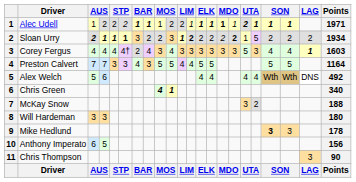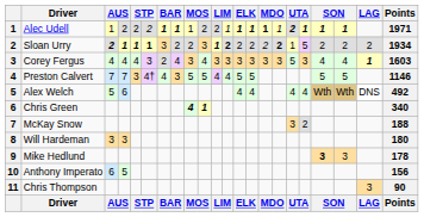 <table class="wikitable" style="font-size:85%; text-align:center">
 <tr valign="top">
 <th valign=middle></th>
 <th valign=middle>Driver</th>
 <th colspan=2><a href='#'>AUS</a></th>
 <th colspan=2><a href='#'>STP</a></th>
 <th colspan=2><a href='#'>BAR</a></th>
 <th colspan=2><a href='#'>MOS</a></th>
 <th colspan=2><a href='#'>LIM</a></th>
 <th colspan=2><a href='#'>ELK</a></th>
 <th colspan=2><a href='#'>MDO</a></th>
 <th colspan=2><a href='#'>UTA</a></th>
 <th colspan=2><a href='#'>SON</a></th>
 <th><a href='#'>LAG</a></th>
 <th valign=middle>Points</th>
 </tr>
 <tr>
 <th>1</th>
 <td align=left> <a href='#'>Alec Udell</a></td>
 <td style="background:#FFFFBF;">1</td>
 <td style="background:#DFDFDF;">2</td>
 <td style="background:#DFDFDF;">2</td>
 <td style="background:#DFDFDF;"><em>2</em></td>
 <td style="background:#FFFFBF;"><strong><em>1</em></strong></td>
 <td style="background:#FFFFBF;"><strong><em>1</em></strong></td>
 <td style="background:#FFFFBF;">1</td>
 <td style="background:#DFDFDF;">2</td>
 <td style="background:#DFDFDF;">2</td>
 <td style="background:#FFFFBF;"><em>1</em></td>
 <td style="background:#FFFFBF;"><strong><em>1</em></strong></td>
 <td style="background:#FFFFBF;"><strong><em>1</em></strong></td>
 <td style="background:#FFFFBF;"><strong>1</strong></td>
 <td style="background:#FFFFBF;"><em>1</em></td>
 <td style="background:#DFDFDF;"><strong><em>2</em></strong></td>
 <td style="background:#FFFFBF;"><strong><em>1</em></strong></td>
 <td style="background:#FFFFBF;"><strong><em>1</em></strong></td>
 <td style="background:#FFFFBF;"><strong><em>1</em></strong></td>
 <td></td>
 <th>1971</th>
 </tr>
 <tr>
 <th>2</th>
 <td align=left> Sloan Urry</td>
 <td style="background:#DFDFDF;"><strong><em>2</em></strong></td>
 <td style="background:#FFFFBF;"><strong><em>1</em></strong></td>
 <td style="background:#FFFFBF;"><strong><em>1</em></strong></td>
 <td style="background:#FFFFBF;"><strong>1</strong></td>
 <td style="background:#FFDF9F;">3</td>
 <td style="background:#DFDFDF;">2</td>
 <td style="background:#DFDFDF;">2</td>
 <td style="background:#FFDF9F;">3</td>
 <td style="background:#FFFFBF;"><strong><em>1</em></strong></td>
 <td style="background:#DFDFDF;"><strong>2</strong></td>
 <td style="background:#DFDFDF;">2</td>
 <td style="background:#DFDFDF;">2</td>
 <td style="background:#DFDFDF;"><em>2</em></td>
 <td style="background:#DFDFDF;"><strong>2</strong></td>
 <td style="background:#FFFFBF;">1</td>
 <td style="background:#EFCFFF;">5</td>
 <td style="background:#DFDFDF;">2</td>
 <td style="background:#DFDFDF;">2</td>
 <td style="background:#DFDFDF;">2</td>
 <th>1934</th>
 </tr>
 <tr>
 <th>3</th>
 <td align=left> Corey Fergus</td>
 <td style="background:#DFFFDF;">4</td>
 <td style="background:#DFFFDF;">4</td>
 <td style="background:#DFFFDF;">4</td>
-<td style="background:#EFCFFF;">4†</td>
+<td style="background:#EFCFFF;">3</td>
 <td style="background:#DFDFDF;">2</td>
 <td style="background:#EFCFFF;">4</td>
 <td style="background:#FFDF9F;">3</td>
 <td style="background:#DFFFDF;">4</td>
 <td style="background:#FFDF9F;">3</td>
 <td style="background:#FFDF9F;">3</td>
 <td style="background:#FFDF9F;">3</td>
 <td style="background:#FFDF9F;">3</td>
 <td style="background:#FFDF9F;">3</td>
 <td style="background:#FFDF9F;">3</td>
 <td style="background:#DFFFDF;">5</td>
 <td style="background:#FFDF9F;">3</td>
 <td style="background:#DFFFDF;">4</td>
 <td style="background:#DFFFDF;">4</td>
 <td style="background:#FFFFBF;"><strong><em>1</em></strong></td>
 <th>1603</th>
 </tr>
 <tr>
 <th>4</th>
 <td align=left> Preston Calvert</td>
 <td style="background:#CFEAFF;">7</td>
 <td style="background:#CFEAFF;">7</td>
 <td style="background:#FFDF9F;">3</td>
-<td style="background:#EFCFFF;">3</td>
+<td style="background:#EFCFFF;">4†</td>
 <td style="background:#DFFFDF;">4</td>
 <td style="background:#FFDF9F;">3</td>
 <td style="background:#DFFFDF;">5</td>
 <td style="background:#DFFFDF;">5</td>
 <td style="background:#EFCFFF;">4</td>
 <td style="background:#DFFFDF;">4</td>
 <td style="background:#DFFFDF;">5</td>
 <td style="background:#DFFFDF;">5</td>
 <td></td>
 <td></td>
 <td></td>
 <td></td>
 <td style="background:#DFFFDF;">5</td>
 <td style="background:#DFFFDF;">5</td>
 <td></td>
-<th>1164</th>
+<th>1146</th>
 </tr>
 <tr>
 <th>5</th>
 <td align=left> Alex Welch</td>
 <td style="background:#DFFFDF;">5</td>
 <td style="background:#CFEAFF;">6</td>
 <td></td>
 <td></td>
 <td></td>
 <td></td>
 <td></td>
 <td></td>
 <td></td>
 <td></td>
 <td style="background:#DFFFDF;">4</td>
 <td style="background:#DFFFDF;">4</td>
 <td></td>
 <td></td>
 <td style="background:#DFFFDF;">4</td>
 <td style="background:#DFFFDF;">4</td>
 <td style="background:#DFC484;">Wth</td>
 <td style="background:#DFC484;">Wth</td>
 <td style="background:#FFFFFF;">DNS</td>
 <th>492</th>
 </tr>
 <tr>
 <th>6</th>
 <td align=left> Chris Green</td>
 <td></td>
 <td></td>
 <td></td>
 <td></td>
 <td></td>
 <td></td>
 <td style="background:#DFFFDF;"><strong><em>4</em></strong></td>
 <td style="background:#FFFFBF;"><strong><em>1</em></strong></td>
 <td></td>
 <td></td>
 <td></td>
 <td></td>
 <td></td>
 <td></td>
 <td></td>
 <td></td>
 <td></td>
 <td></td>
 <td></td>
 <th>340</th>
 </tr>
 <tr>
 <th>7</th>
 <td align=left> McKay Snow</td>
 <td></td>
 <td></td>
 <td></td>
 <td></td>
 <td></td>
 <td></td>
 <td></td>
 <td></td>
 <td></td>
 <td></td>
 <td></td>
 <td></td>
 <td></td>
 <td></td>
 <td style="background:#FFDF9F;">3</td>
 <td style="background:#DFDFDF;">2</td>
 <td></td>
 <td></td>
 <td></td>
 <th>188</th>
 </tr>
 <tr>
 <th>8</th>
 <td align=left> Will Hardeman</td>
 <td style="background:#FFDF9F;">3</td>
 <td style="background:#FFDF9F;">3</td>
 <td></td>
 <td></td>
 <td></td>
 <td></td>
 <td></td>
 <td></td>
 <td></td>
 <td></td>
 <td></td>
 <td></td>
 <td></td>
 <td></td>
 <td></td>
 <td></td>
 <td></td>
 <td></td>
 <td></td>
 <th>180</th>
 </tr>
 <tr>
 <th>9</th>
 <td align=left> Mike Hedlund</td>
 <td></td>
 <td></td>
 <td></td>
 <td></td>
 <td></td>
 <td></td>
 <td></td>
 <td></td>
 <td></td>
 <td></td>
 <td></td>
 <td></td>
 <td></td>
 <td></td>
 <td></td>
 <td></td>
 <td style="background:#FFDF9F;"><strong>3</strong></td>
 <td style="background:#FFDF9F;">3</td>
 <td></td>
 <th>178</th>
 </tr>
 <tr>
 <th>10</th>
 <td align=left> Anthony Imperato</td>
 <td style="background:#CFEAFF;">6</td>
 <td style="background:#DFFFDF;">5</td>
 <td></td>
 <td></td>
 <td></td>
 <td></td>
 <td></td>
 <td></td>
 <td></td>
 <td></td>
 <td></td>
 <td></td>
 <td></td>
 <td></td>
 <td></td>
 <td></td>
 <td></td>
 <td></td>
 <td></td>
 <th>156</th>
 </tr>
 <tr>
 <th>11</th>
 <td align=left> Chris Thompson</td>
 <td></td>
 <td></td>
 <td></td>
 <td></td>
 <td></td>
 <td></td>
 <td></td>
 <td></td>
 <td></td>
 <td></td>
 <td></td>
 <td></td>
 <td></td>
 <td></td>
 <td></td>
 <td></td>
 <td></td>
 <td></td>
 <td style="background:#FFDF9F;">3</td>
 <th>90</th>
 </tr>
 <tr valign="top">
 <th valign=middle></th>
 <th valign=middle>Driver</th>
 <th colspan=2><a href='#'>AUS</a></th>
 <th colspan=2><a href='#'>STP</a></th>
 <th colspan=2><a href='#'>BAR</a></th>
 <th colspan=2><a href='#'>MOS</a></th>
 <th colspan=2><a href='#'>LIM</a></th>
 <th colspan=2><a href='#'>ELK</a></th>
 <th colspan=2><a href='#'>MDO</a></th>
 <th colspan=2><a href='#'>UTA</a></th>
 <th colspan=2><a href='#'>SON</a></th>
 <th><a href='#'>LAG</a></th>
 <th valign=middle>Points</th>
 </tr>
 </table>
